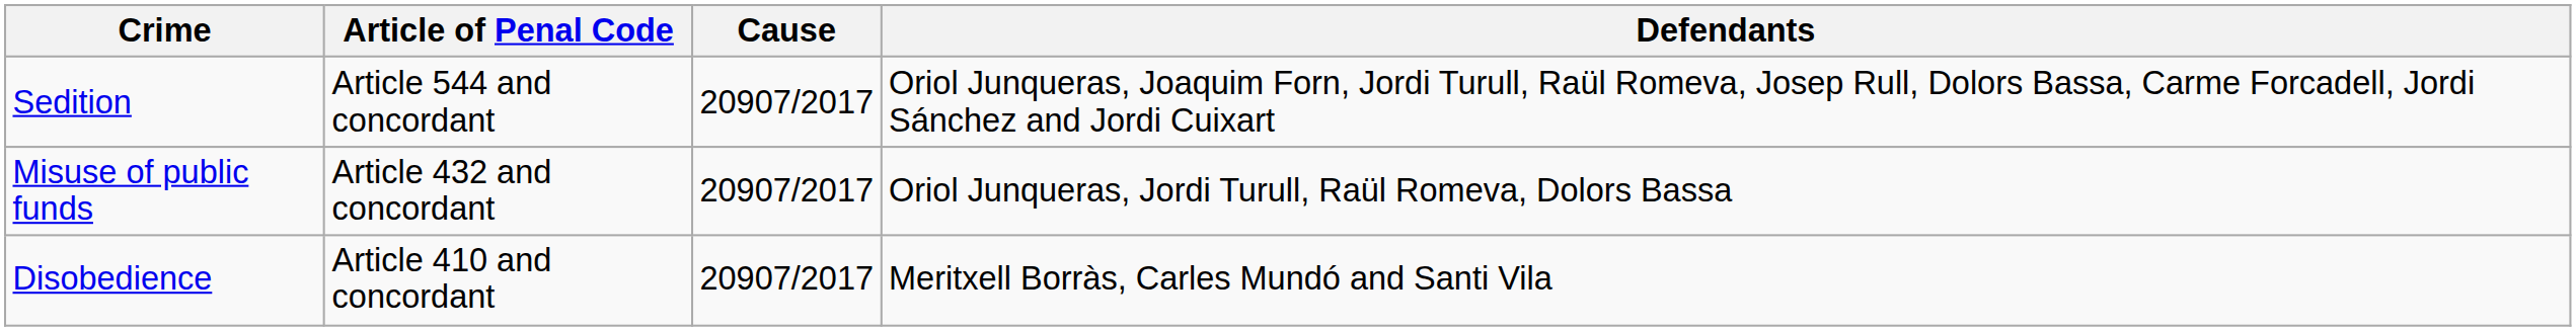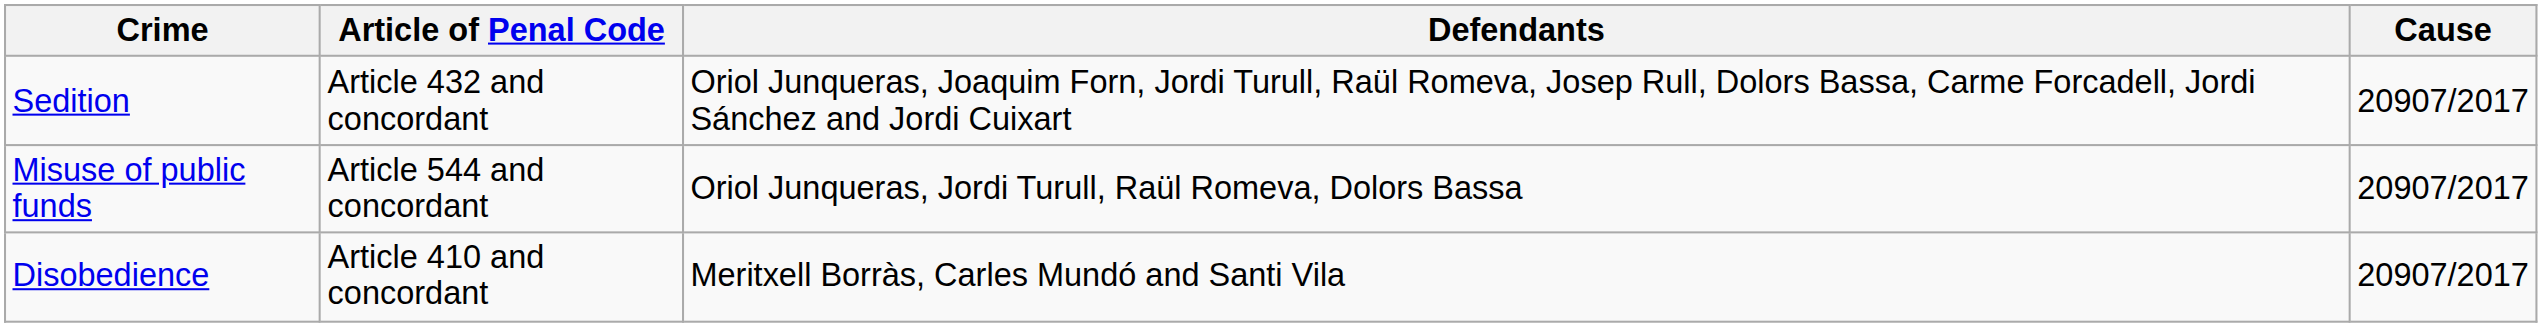 <table class="wikitable">
 <tr>
 <th>Crime</th>
 <th>Article of <a href='#'>Penal Code</a></th>
+<th>Defendants</th>
 <th>Cause</th>
-<th>Defendants</th>
 </tr>
 <tr>
 <td><a href='#'>Sedition</a></td>
-<td>Article 544 and concordant</td>
+<td>Article 432 and concordant</td>
+<td>Oriol Junqueras, Joaquim Forn, Jordi Turull, Raül Romeva, Josep Rull, Dolors Bassa, Carme Forcadell, Jordi Sánchez and Jordi Cuixart</td>
 <td>20907/2017</td>
-<td>Oriol Junqueras, Joaquim Forn, Jordi Turull, Raül Romeva, Josep Rull, Dolors Bassa, Carme Forcadell, Jordi Sánchez and Jordi Cuixart</td>
 </tr>
 <tr>
 <td><a href='#'>Misuse of public funds</a></td>
-<td>Article 432 and concordant</td>
+<td>Article 544 and concordant</td>
+<td>Oriol Junqueras, Jordi Turull, Raül Romeva, Dolors Bassa</td>
 <td>20907/2017</td>
-<td>Oriol Junqueras, Jordi Turull, Raül Romeva, Dolors Bassa</td>
 </tr>
 <tr>
 <td><a href='#'>Disobedience</a></td>
 <td>Article 410 and concordant</td>
+<td>Meritxell Borràs, Carles Mundó and Santi Vila</td>
 <td>20907/2017</td>
-<td>Meritxell Borràs, Carles Mundó and Santi Vila</td>
 </tr>
 </table>
